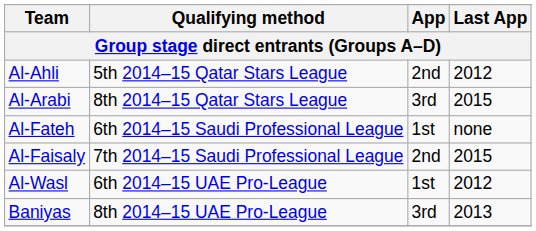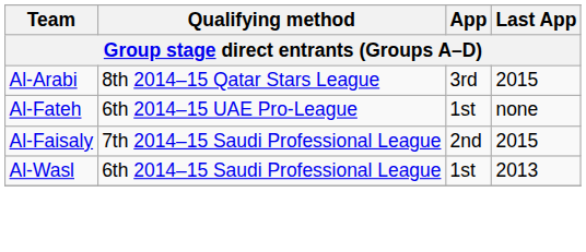 <table class="wikitable">
 <tr>
 </tr>
 <tr>
 <th>Team</th>
 <th>Qualifying method</th>
 <th>App</th>
 <th>Last App</th>
 </tr>
 <tr>
 <th colspan=4><a href='#'>Group stage</a> direct entrants (Groups A–D)</th>
 </tr>
 <tr>
-<td> <a href='#'>Al-Ahli</a></td>
-<td>5th <a href='#'>2014–15 Qatar Stars League</a></td>
-<td>2nd</td>
-<td>2012</td>
-</tr>
-<tr>
 <td> <a href='#'>Al-Arabi</a></td>
 <td>8th <a href='#'>2014–15 Qatar Stars League</a></td>
 <td>3rd</td>
 <td>2015</td>
 </tr>
 <tr>
 <td> <a href='#'>Al-Fateh</a></td>
-<td>6th <a href='#'>2014–15 Saudi Professional League</a></td>
+<td>6th <a href='#'>2014–15 UAE Pro-League</a></td>
 <td>1st</td>
 <td>none</td>
 </tr>
 <tr>
 <td> <a href='#'>Al-Faisaly</a></td>
 <td>7th <a href='#'>2014–15 Saudi Professional League</a></td>
 <td>2nd</td>
 <td>2015</td>
 </tr>
 <tr>
 <td> <a href='#'>Al-Wasl</a></td>
-<td>6th <a href='#'>2014–15 UAE Pro-League</a></td>
+<td>6th <a href='#'>2014–15 Saudi Professional League</a></td>
 <td>1st</td>
-<td>2012</td>
-</tr>
-<tr>
-<td> <a href='#'>Baniyas</a></td>
-<td>8th <a href='#'>2014–15 UAE Pro-League</a></td>
-<td>3rd</td>
 <td>2013</td>
 </tr>
 <tr>
 </tr>
 </table>
